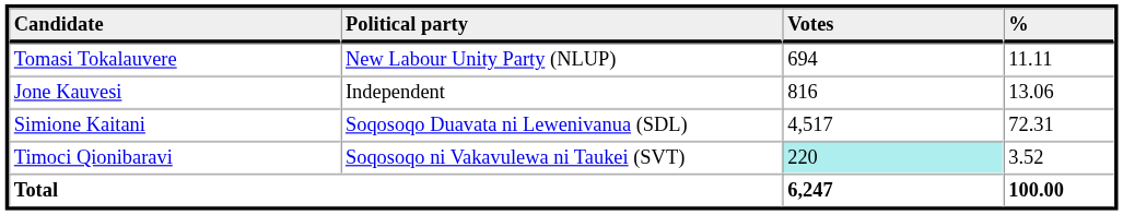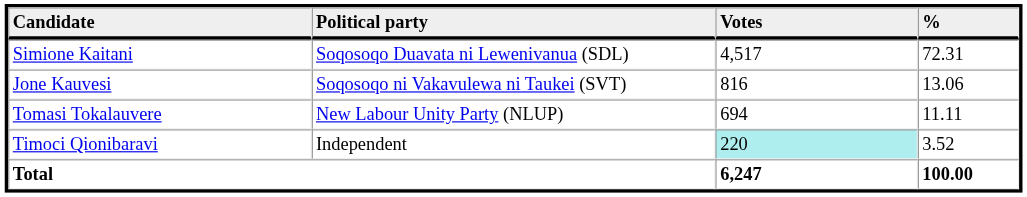 <table table width="70%" border="1" align="center" cellpadding=3 cellspacing=0 style="margin:5px; border:3px solid;">
 <tr>
 <td td width="30%" style="border-bottom:3px solid; background:#efefef;"><strong>Candidate</strong></td>
 <td td width="40%" style="border-bottom:3px solid; background:#efefef;"><strong>Political party</strong></td>
 <td td width="20%" style="border-bottom:3px solid; background:#efefef;"><strong>Votes</strong></td>
 <td td width="10%" style="border-bottom:3px solid; background:#efefef;"><strong>%</strong></td>
 </tr>
 <tr>
+<td><a href='#'>Simione Kaitani</a></td>
+<td><a href='#'>Soqosoqo Duavata ni Lewenivanua</a> (SDL)</td>
+<td>4,517</td>
+<td>72.31</td>
+</tr>
+<tr>
+<td><a href='#'>Jone Kauvesi</a></td>
+<td><a href='#'>Soqosoqo ni Vakavulewa ni Taukei</a> (SVT)</td>
+<td>816</td>
+<td>13.06</td>
+</tr>
+<tr>
 <td><a href='#'>Tomasi Tokalauvere</a></td>
 <td><a href='#'>New Labour Unity Party</a> (NLUP)</td>
 <td>694</td>
 <td>11.11</td>
 </tr>
 <tr>
-<td><a href='#'>Jone Kauvesi</a></td>
+<td><a href='#'>Timoci Qionibaravi</a></td>
 <td>Independent</td>
-<td>816</td>
-<td>13.06</td>
-</tr>
-<tr>
-<td><a href='#'>Simione Kaitani</a></td>
-<td><a href='#'>Soqosoqo Duavata ni Lewenivanua</a> (SDL)</td>
-<td>4,517</td>
-<td>72.31</td>
-</tr>
-<tr>
-<td><a href='#'>Timoci Qionibaravi</a></td>
-<td><a href='#'>Soqosoqo ni Vakavulewa ni Taukei</a> (SVT)</td>
 <td style="background: paleturquoise;">220</td>
 <td>3.52</td>
 </tr>
 <tr>
 <td colspan=2><strong>Total</strong></td>
 <td><strong>6,247</strong></td>
 <td><strong>100.00</strong></td>
 </tr>
 <tr>
 </tr>
 </table>
